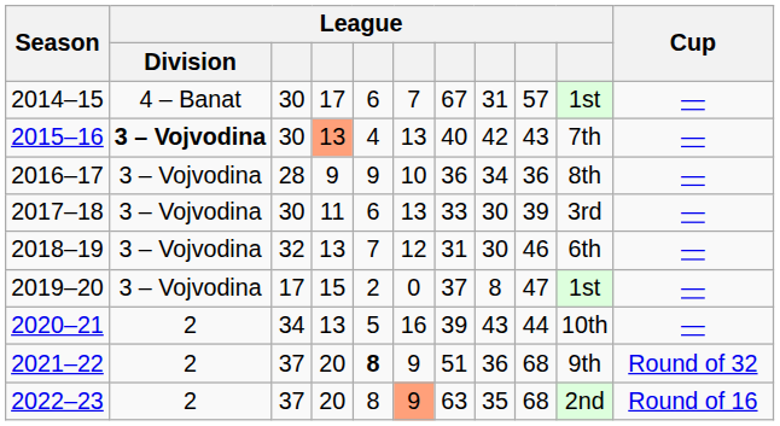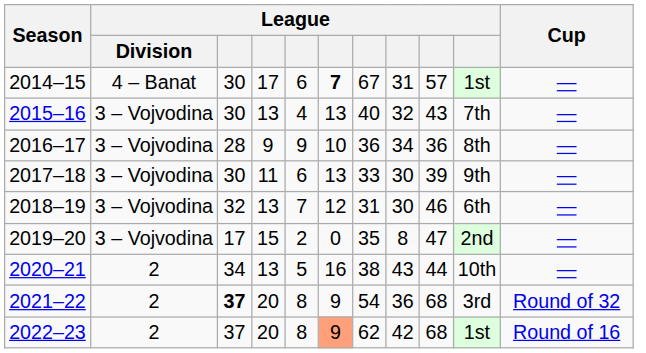 <table class="wikitable sortable" style="text-align:center">
 <tr>
 <th rowspan="2">Season</th>
 <th colspan="9">League</th>
 <th rowspan="2" width="100">Cup</th>
 </tr>
 <tr>
 <th>Division</th>
 <th width="20"></th>
 <th width="20"></th>
 <th width="20"></th>
 <th width="20"></th>
 <th width="20"></th>
 <th width="20"></th>
 <th width="20"></th>
 <th width="20"></th>
 </tr>
 <tr>
 <td>2014–15</td>
 <td>4 – Banat</td>
 <td>30</td>
 <td>17</td>
 <td>6</td>
-<td>7</td>
+<td><strong>7</strong></td>
 <td>67</td>
 <td>31</td>
 <td>57</td>
 <td style="background-color:#DFD">1st</td>
 <td><a href='#'>—</a></td>
 </tr>
 <tr>
 <td><a href='#'>2015–16</a></td>
-<td><strong>3 – Vojvodina</strong></td>
+<td>3 – Vojvodina</td>
 <td>30</td>
-<td style="background: lightsalmon;">13</td>
+<td>13</td>
 <td>4</td>
 <td>13</td>
 <td>40</td>
-<td>42</td>
+<td>32</td>
 <td>43</td>
 <td>7th</td>
 <td><a href='#'>—</a></td>
 </tr>
 <tr>
 <td>2016–17</td>
 <td>3 – Vojvodina</td>
 <td>28</td>
 <td>9</td>
 <td>9</td>
 <td>10</td>
 <td>36</td>
 <td>34</td>
 <td>36</td>
 <td>8th</td>
 <td><a href='#'>—</a></td>
 </tr>
 <tr>
 <td>2017–18</td>
 <td>3 – Vojvodina</td>
 <td>30</td>
 <td>11</td>
 <td>6</td>
 <td>13</td>
 <td>33</td>
 <td>30</td>
 <td>39</td>
-<td>3rd</td>
+<td>9th</td>
 <td><a href='#'>—</a></td>
 </tr>
 <tr>
 <td>2018–19</td>
 <td>3 – Vojvodina</td>
 <td>32</td>
 <td>13</td>
 <td>7</td>
 <td>12</td>
 <td>31</td>
 <td>30</td>
 <td>46</td>
 <td>6th</td>
 <td><a href='#'>—</a></td>
 </tr>
 <tr>
 <td>2019–20</td>
 <td>3 – Vojvodina</td>
 <td>17</td>
 <td>15</td>
 <td>2</td>
 <td>0</td>
-<td>37</td>
+<td>35</td>
 <td>8</td>
 <td>47</td>
-<td style="background-color:#DFD">1st</td>
+<td style="background-color:#DFD">2nd</td>
 <td><a href='#'>—</a></td>
 </tr>
 <tr>
 <td><a href='#'>2020–21</a></td>
 <td>2</td>
 <td>34</td>
 <td>13</td>
 <td>5</td>
 <td>16</td>
-<td>39</td>
+<td>38</td>
 <td>43</td>
 <td>44</td>
 <td>10th</td>
 <td><a href='#'>—</a></td>
 </tr>
 <tr>
 <td><a href='#'>2021–22</a></td>
 <td>2</td>
-<td>37</td>
+<td><strong>37</strong></td>
 <td>20</td>
-<td><strong>8</strong></td>
+<td>8</td>
 <td>9</td>
-<td>51</td>
+<td>54</td>
 <td>36</td>
 <td>68</td>
-<td>9th</td>
+<td>3rd</td>
 <td><a href='#'>Round of 32</a></td>
 </tr>
 <tr>
 <td><a href='#'>2022–23</a></td>
 <td>2</td>
 <td>37</td>
 <td>20</td>
 <td>8</td>
 <td style="background: lightsalmon;">9</td>
-<td>63</td>
-<td>35</td>
+<td>62</td>
+<td>42</td>
 <td>68</td>
-<td style="background-color:#DFD">2nd</td>
+<td style="background-color:#DFD">1st</td>
 <td><a href='#'>Round of 16</a></td>
 </tr>
 </table>
